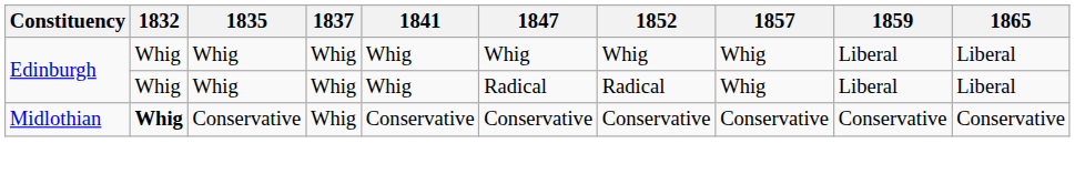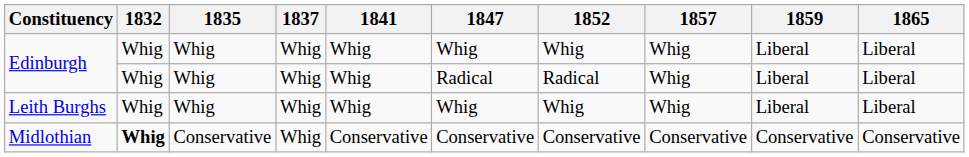 <table class=wikitable sortable>
 <tr>
 <th>Constituency</th>
 <th>1832</th>
 <th>1835</th>
 <th>1837</th>
 <th>1841</th>
 <th>1847</th>
 <th>1852</th>
 <th>1857</th>
 <th>1859</th>
 <th>1865</th>
 </tr>
 <tr>
 <td rowspan=2><a href='#'>Edinburgh</a></td>
 <td bgcolor=>Whig</td>
 <td bgcolor=>Whig</td>
 <td bgcolor=>Whig</td>
 <td bgcolor=>Whig</td>
 <td bgcolor=>Whig</td>
 <td bgcolor=>Whig</td>
 <td bgcolor=>Whig</td>
 <td bgcolor=>Liberal</td>
 <td bgcolor=>Liberal</td>
 </tr>
 <tr>
 <td bgcolor=>Whig</td>
 <td bgcolor=>Whig</td>
 <td bgcolor=>Whig</td>
 <td bgcolor=>Whig</td>
 <td bgcolor=>Radical</td>
 <td bgcolor=>Radical</td>
 <td bgcolor=>Whig</td>
 <td bgcolor=>Liberal</td>
 <td bgcolor=>Liberal</td>
 </tr>
 <tr>
+<td><a href='#'>Leith Burghs</a></td>
+<td bgcolor=>Whig</td>
+<td bgcolor=>Whig</td>
+<td bgcolor=>Whig</td>
+<td bgcolor=>Whig</td>
+<td bgcolor=>Whig</td>
+<td bgcolor=>Whig</td>
+<td bgcolor=>Whig</td>
+<td bgcolor=>Liberal</td>
+<td bgcolor=>Liberal</td>
+</tr>
+<tr>
 <td><a href='#'>Midlothian</a></td>
 <td bgcolor=><strong>Whig</strong></td>
 <td bgcolor=>Conservative</td>
 <td bgcolor=>Whig</td>
 <td bgcolor=>Conservative</td>
 <td bgcolor=>Conservative</td>
 <td bgcolor=>Conservative</td>
 <td bgcolor=>Conservative</td>
 <td bgcolor=>Conservative</td>
 <td bgcolor=>Conservative</td>
 </tr>
 </table>
